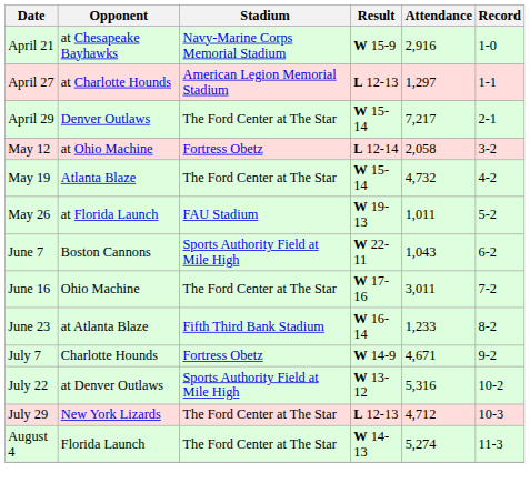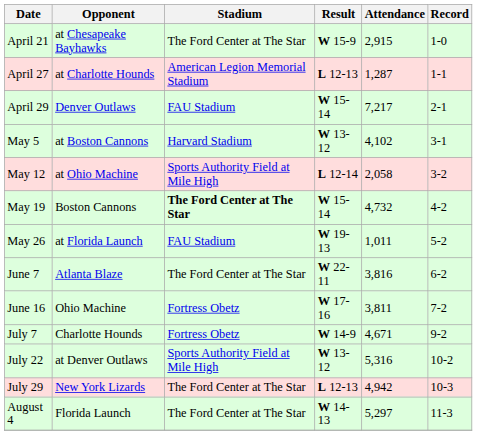 <table class="wikitable">
 <tr>
 <th>Date</th>
 <th>Opponent</th>
 <th>Stadium</th>
 <th>Result</th>
 <th>Attendance</th>
 <th>Record</th>
 </tr>
 <tr bgcolor="#DDFFDD">
 <td>April 21</td>
 <td>at <a href='#'>Chesapeake Bayhawks</a></td>
-<td><a href='#'>Navy-Marine Corps Memorial Stadium</a></td>
+<td>The Ford Center at The Star</td>
 <td><strong>W</strong> 15-9</td>
-<td>2,916</td>
+<td>2,915</td>
 <td>1-0</td>
 </tr>
 <tr bgcolor="FFDDDD">
 <td>April 27</td>
 <td>at <a href='#'>Charlotte Hounds</a></td>
 <td><a href='#'>American Legion Memorial Stadium</a></td>
 <td><strong>L</strong> 12-13</td>
-<td>1,297</td>
+<td>1,287</td>
 <td>1-1</td>
 </tr>
 <tr bgcolor="DDFFDD">
 <td>April 29</td>
 <td><a href='#'>Denver Outlaws</a></td>
-<td>The Ford Center at The Star</td>
+<td><a href='#'>FAU Stadium</a></td>
 <td><strong>W</strong> 15-14 </td>
 <td>7,217</td>
 <td>2-1</td>
 </tr>
+<tr bgcolor="DDFFDD">
+<td>May 5</td>
+<td>at <a href='#'>Boston Cannons</a></td>
+<td><a href='#'>Harvard Stadium</a></td>
+<td><strong>W</strong> 13-12</td>
+<td>4,102</td>
+<td>3-1</td>
+</tr>
 <tr bgcolor="FFDDDD">
 <td>May 12</td>
 <td>at <a href='#'>Ohio Machine</a></td>
-<td><a href='#'>Fortress Obetz</a></td>
+<td><a href='#'>Sports Authority Field at Mile High</a></td>
 <td><strong>L</strong> 12-14</td>
 <td>2,058</td>
 <td>3-2</td>
 </tr>
 <tr bgcolor="DDFFDD">
 <td>May 19</td>
-<td><a href='#'>Atlanta Blaze</a></td>
-<td>The Ford Center at The Star</td>
+<td>Boston Cannons</td>
+<td><strong>The Ford Center at The Star</strong></td>
 <td><strong>W</strong> 15-14 </td>
 <td>4,732</td>
 <td>4-2</td>
 </tr>
 <tr bgcolor="DDFFDD">
 <td>May 26</td>
 <td>at <a href='#'>Florida Launch</a></td>
 <td><a href='#'>FAU Stadium</a></td>
 <td><strong>W</strong> 19-13</td>
 <td>1,011</td>
 <td>5-2</td>
 </tr>
 <tr bgcolor="DDFFDD">
 <td>June 7</td>
-<td>Boston Cannons</td>
-<td><a href='#'>Sports Authority Field at Mile High</a></td>
+<td><a href='#'>Atlanta Blaze</a></td>
+<td>The Ford Center at The Star</td>
 <td><strong>W</strong> 22-11</td>
-<td>1,043</td>
+<td>3,816</td>
 <td>6-2</td>
 </tr>
 <tr bgcolor="DDFFDD">
 <td>June 16</td>
 <td>Ohio Machine</td>
-<td>The Ford Center at The Star</td>
+<td><a href='#'>Fortress Obetz</a></td>
 <td><strong>W</strong> 17-16</td>
-<td>3,011</td>
+<td>3,811</td>
 <td>7-2</td>
-</tr>
-<tr bgcolor="DDFFDD">
-<td>June 23</td>
-<td>at Atlanta Blaze</td>
-<td><a href='#'>Fifth Third Bank Stadium</a></td>
-<td><strong>W</strong> 16-14</td>
-<td>1,233</td>
-<td>8-2</td>
 </tr>
 <tr bgcolor="DDFFDD">
 <td>July 7</td>
 <td>Charlotte Hounds</td>
 <td><a href='#'>Fortress Obetz</a></td>
 <td><strong>W</strong> 14-9</td>
 <td>4,671</td>
 <td>9-2</td>
 </tr>
 <tr bgcolor="DDFFDD">
 <td>July 22</td>
 <td>at Denver Outlaws</td>
 <td><a href='#'>Sports Authority Field at Mile High</a></td>
 <td><strong>W</strong> 13-12</td>
 <td>5,316</td>
 <td>10-2</td>
 </tr>
 <tr bgcolor="FFDDDD">
 <td>July 29</td>
 <td><a href='#'>New York Lizards</a></td>
 <td>The Ford Center at The Star</td>
 <td><strong>L</strong> 12-13</td>
-<td>4,712</td>
+<td>4,942</td>
 <td>10-3</td>
 </tr>
 <tr bgcolor="DDFFDD">
 <td>August 4</td>
 <td>Florida Launch</td>
 <td>The Ford Center at The Star</td>
 <td><strong>W</strong> 14-13</td>
-<td>5,274</td>
+<td>5,297</td>
 <td>11-3</td>
 </tr>
 <tr>
 </tr>
 </table>
